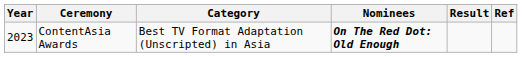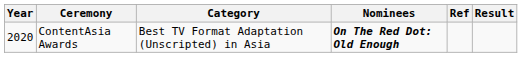 <table class="wikitable sortable">
 <tr>
 <th>Year</th>
 <th>Ceremony</th>
 <th>Category</th>
 <th>Nominees</th>
+<th>Ref</th>
 <th>Result</th>
-<th>Ref</th>
 </tr>
 <tr>
-<td>2023</td>
+<td>2020</td>
 <td>ContentAsia Awards</td>
 <td>Best TV Format Adaptation (Unscripted) in Asia</td>
 <td><strong><em>On The Red Dot: Old Enough</em></strong></td>
 <td></td>
 <td></td>
 </tr>
 </table>
